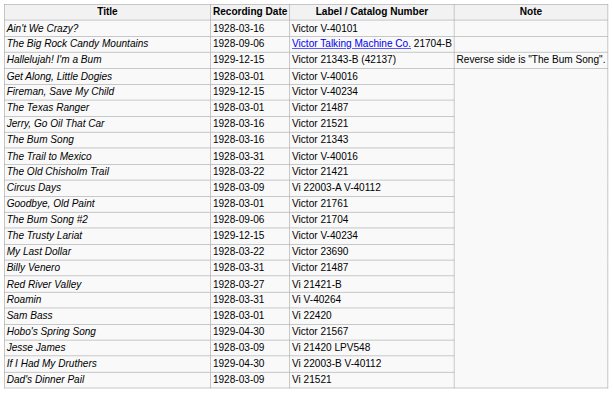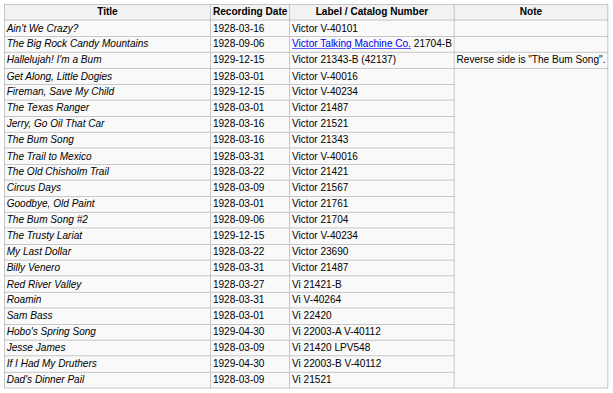 <table class="wikitable plainrowheaders">
 <tr>
 <th scope="col" style="width: 20em;">Title</th>
 <th>Recording Date</th>
 <th>Label / Catalog Number</th>
 <th>Note</th>
 </tr>
 <tr>
 <td scope="row"><em>Ain't We Crazy?</em></td>
 <td>1928-03-16</td>
 <td>Victor V-40101</td>
 <td></td>
 </tr>
 <tr>
 <td scope="row"><em>The Big Rock Candy Mountains</em></td>
 <td>1928-09-06</td>
 <td><a href='#'>Victor Talking Machine Co.</a> 21704-B</td>
 <td></td>
 </tr>
 <tr>
 <td scope="row"><em>Hallelujah! I'm a Bum</em></td>
 <td>1929-12-15</td>
 <td>Victor 21343-B (42137)</td>
 <td>Reverse side is "The Bum Song".</td>
 </tr>
 <tr>
 <td scope="row"><em>Get Along, Little Dogies</em></td>
 <td>1928-03-01</td>
 <td>Victor V-40016</td>
 </tr>
 <tr>
 <td scope="row"><em>Fireman, Save My Child</em></td>
 <td>1929-12-15</td>
 <td>Victor V-40234</td>
 </tr>
 <tr>
 <td scope="row"><em>The Texas Ranger</em></td>
 <td>1928-03-01</td>
 <td>Victor 21487</td>
 </tr>
 <tr>
 <td scope="row"><em>Jerry, Go Oil That Car</em></td>
 <td>1928-03-16</td>
 <td>Victor 21521</td>
 </tr>
 <tr>
 <td scope="row"><em>The Bum Song</em></td>
 <td>1928-03-16</td>
 <td>Victor 21343</td>
 </tr>
 <tr>
 <td scope="row"><em>The Trail to Mexico</em></td>
 <td>1928-03-31</td>
 <td>Victor V-40016</td>
 </tr>
 <tr>
 <td scope="row"><em>The Old Chisholm Trail</em></td>
 <td>1928-03-22</td>
 <td>Victor 21421</td>
 </tr>
 <tr>
 <td scope="row"><em>Circus Days</em></td>
 <td>1928-03-09</td>
-<td>Vi 22003-A V-40112</td>
+<td>Victor 21567</td>
 </tr>
 <tr>
 <td scope="row"><em>Goodbye, Old Paint</em></td>
 <td>1928-03-01</td>
 <td>Victor 21761</td>
 </tr>
 <tr>
 <td scope="row"><em>The Bum Song #2</em></td>
 <td>1928-09-06</td>
 <td>Victor 21704</td>
 </tr>
 <tr>
 <td scope="row"><em>The Trusty Lariat</em></td>
 <td>1929-12-15</td>
 <td>Victor V-40234</td>
 </tr>
 <tr>
 <td scope="row"><em>My Last Dollar</em></td>
 <td>1928-03-22</td>
 <td>Victor 23690</td>
 </tr>
 <tr>
 <td scope="row"><em>Billy Venero</em></td>
 <td>1928-03-31</td>
 <td>Victor 21487</td>
 </tr>
 <tr>
 <td scope="row"><em>Red River Valley</em></td>
 <td>1928-03-27</td>
 <td>Vi 21421-B</td>
 </tr>
 <tr>
 <td scope="row"><em>Roamin</em></td>
 <td>1928-03-31</td>
 <td>Vi V-40264</td>
 </tr>
 <tr>
 <td scope="row"><em>Sam Bass</em></td>
 <td>1928-03-01</td>
 <td>Vi 22420</td>
 </tr>
 <tr>
 <td scope="row"><em>Hobo's Spring Song</em></td>
 <td>1929-04-30</td>
-<td>Victor 21567</td>
+<td>Vi 22003-A V-40112</td>
 </tr>
 <tr>
 <td scope="row"><em>Jesse James</em></td>
 <td>1928-03-09</td>
 <td>Vi 21420 LPV548</td>
 </tr>
 <tr>
 <td scope="row"><em>If I Had My Druthers</em></td>
 <td>1929-04-30</td>
 <td>Vi 22003-B V-40112</td>
 </tr>
 <tr>
 <td scope="row"><em>Dad's Dinner Pail</em></td>
 <td>1928-03-09</td>
 <td>Vi 21521</td>
 </tr>
 </table>
